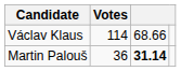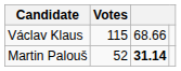 <table class=wikitable style=text-align:right>
 <tr>
 <th>Candidate</th>
 <th>Votes</th>
 <th colspan=2></th>
 </tr>
 <tr>
 <td align=left>Václav Klaus</td>
-<td>114</td>
+<td>115</td>
 <td>68.66</td>
 <td></td>
 </tr>
 <tr>
 <td align=left>Martin Palouš</td>
-<td>36</td>
+<td>52</td>
 <td><strong>31.14</strong></td>
 <td></td>
 </tr>
 </table>
